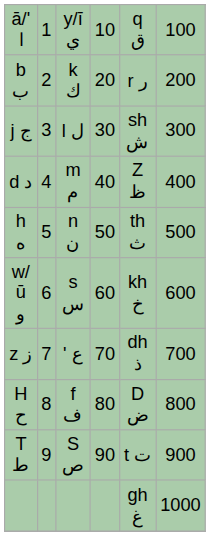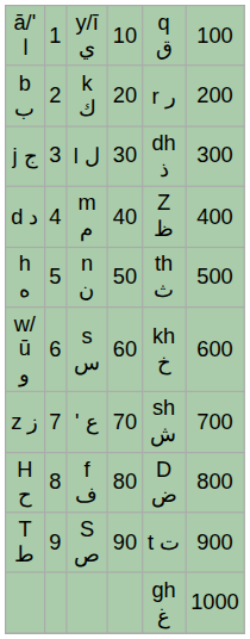 <table class="wikitable" border cellpadding=5 style="text-align:center; width:20%; background: #AACCAA; color:black">
 <tr>
 <td>ā/' ا</td>
 <td>1</td>
 <td>y/ī ي</td>
 <td>10</td>
 <td>q ق</td>
 <td>100</td>
 </tr>
 <tr>
 <td>b ب</td>
 <td>2</td>
 <td>k ك</td>
 <td>20</td>
 <td>r ر</td>
 <td>200</td>
 </tr>
 <tr>
 <td>j ج</td>
 <td>3</td>
 <td>l ل</td>
 <td>30</td>
-<td>sh ش</td>
+<td>dh ذ</td>
 <td>300</td>
 </tr>
 <tr>
 <td>d د</td>
 <td>4</td>
 <td>m م</td>
 <td>40</td>
 <td>Z ظ</td>
 <td>400</td>
 </tr>
 <tr>
 <td>h ه</td>
 <td>5</td>
 <td>n ن</td>
 <td>50</td>
 <td>th ث</td>
 <td>500</td>
 </tr>
 <tr>
 <td>w/ū و</td>
 <td>6</td>
 <td>s س</td>
 <td>60</td>
 <td>kh خ</td>
 <td>600</td>
 </tr>
 <tr>
 <td>z ز</td>
 <td>7</td>
 <td>' ع</td>
 <td>70</td>
-<td>dh ذ</td>
+<td>sh ش</td>
 <td>700</td>
 </tr>
 <tr>
 <td>H ح</td>
 <td>8</td>
 <td>f ف</td>
 <td>80</td>
 <td>D ض</td>
 <td>800</td>
 </tr>
 <tr>
 <td>T ط</td>
 <td>9</td>
 <td>S ص</td>
 <td>90</td>
 <td>t ت</td>
 <td>900</td>
 </tr>
 <tr>
 <td></td>
 <td></td>
 <td></td>
 <td></td>
 <td>gh غ</td>
 <td>1000</td>
 </tr>
 <tr>
 </tr>
 </table>
